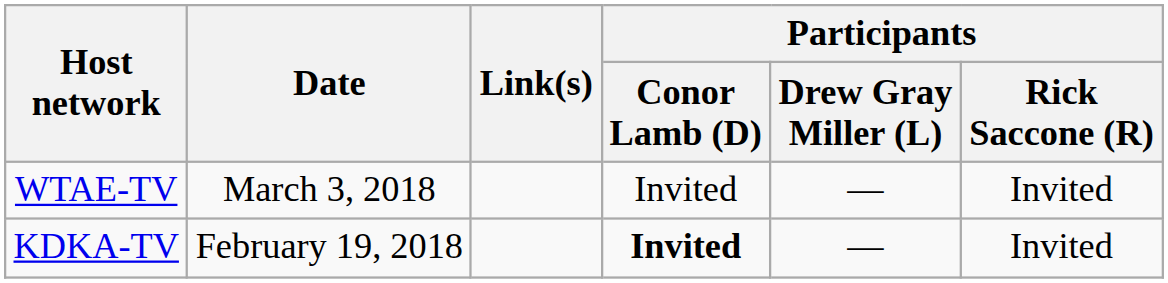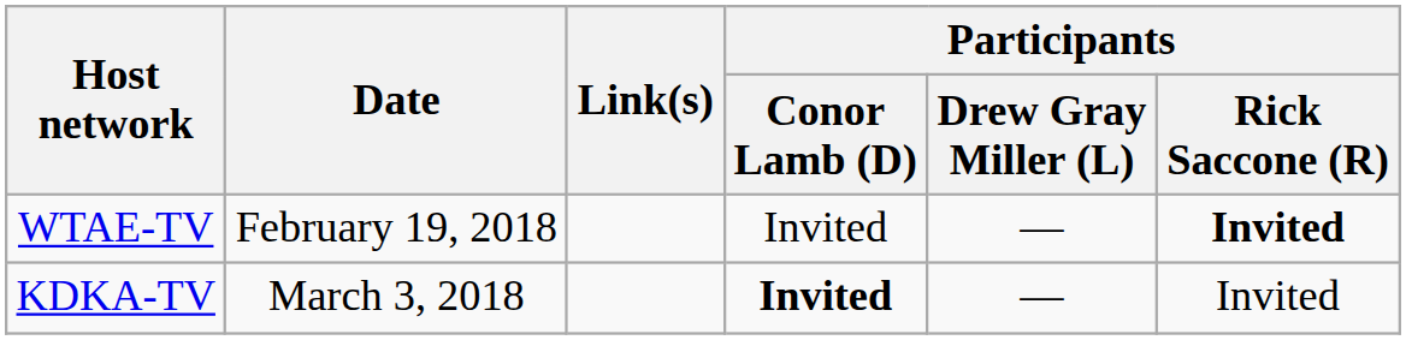 <table class="wikitable">
 <tr>
 <th rowspan="2">Host<br>network</th>
 <th rowspan="2">Date</th>
 <th rowspan="2">Link(s)</th>
 <th colspan="3">Participants</th>
 </tr>
 <tr>
 <th>Conor<br>Lamb (D)</th>
 <th>Drew Gray<br>Miller (L)</th>
 <th>Rick<br>Saccone (R)</th>
 </tr>
 <tr>
 <td align=center><a href='#'>WTAE-TV</a></td>
-<td align=center>March 3, 2018</td>
+<td align=center>February 19, 2018</td>
 <td align=center></td>
 <td align=center>Invited</td>
 <td align=center>—</td>
-<td align=center>Invited</td>
+<td align=center><strong>Invited</strong></td>
 </tr>
 <tr>
 <td align=center><a href='#'>KDKA-TV</a></td>
-<td align=center>February 19, 2018</td>
+<td align=center>March 3, 2018</td>
 <td align=center></td>
 <td align=center><strong>Invited</strong></td>
 <td align=center>—</td>
 <td align=center>Invited</td>
 </tr>
 </table>
